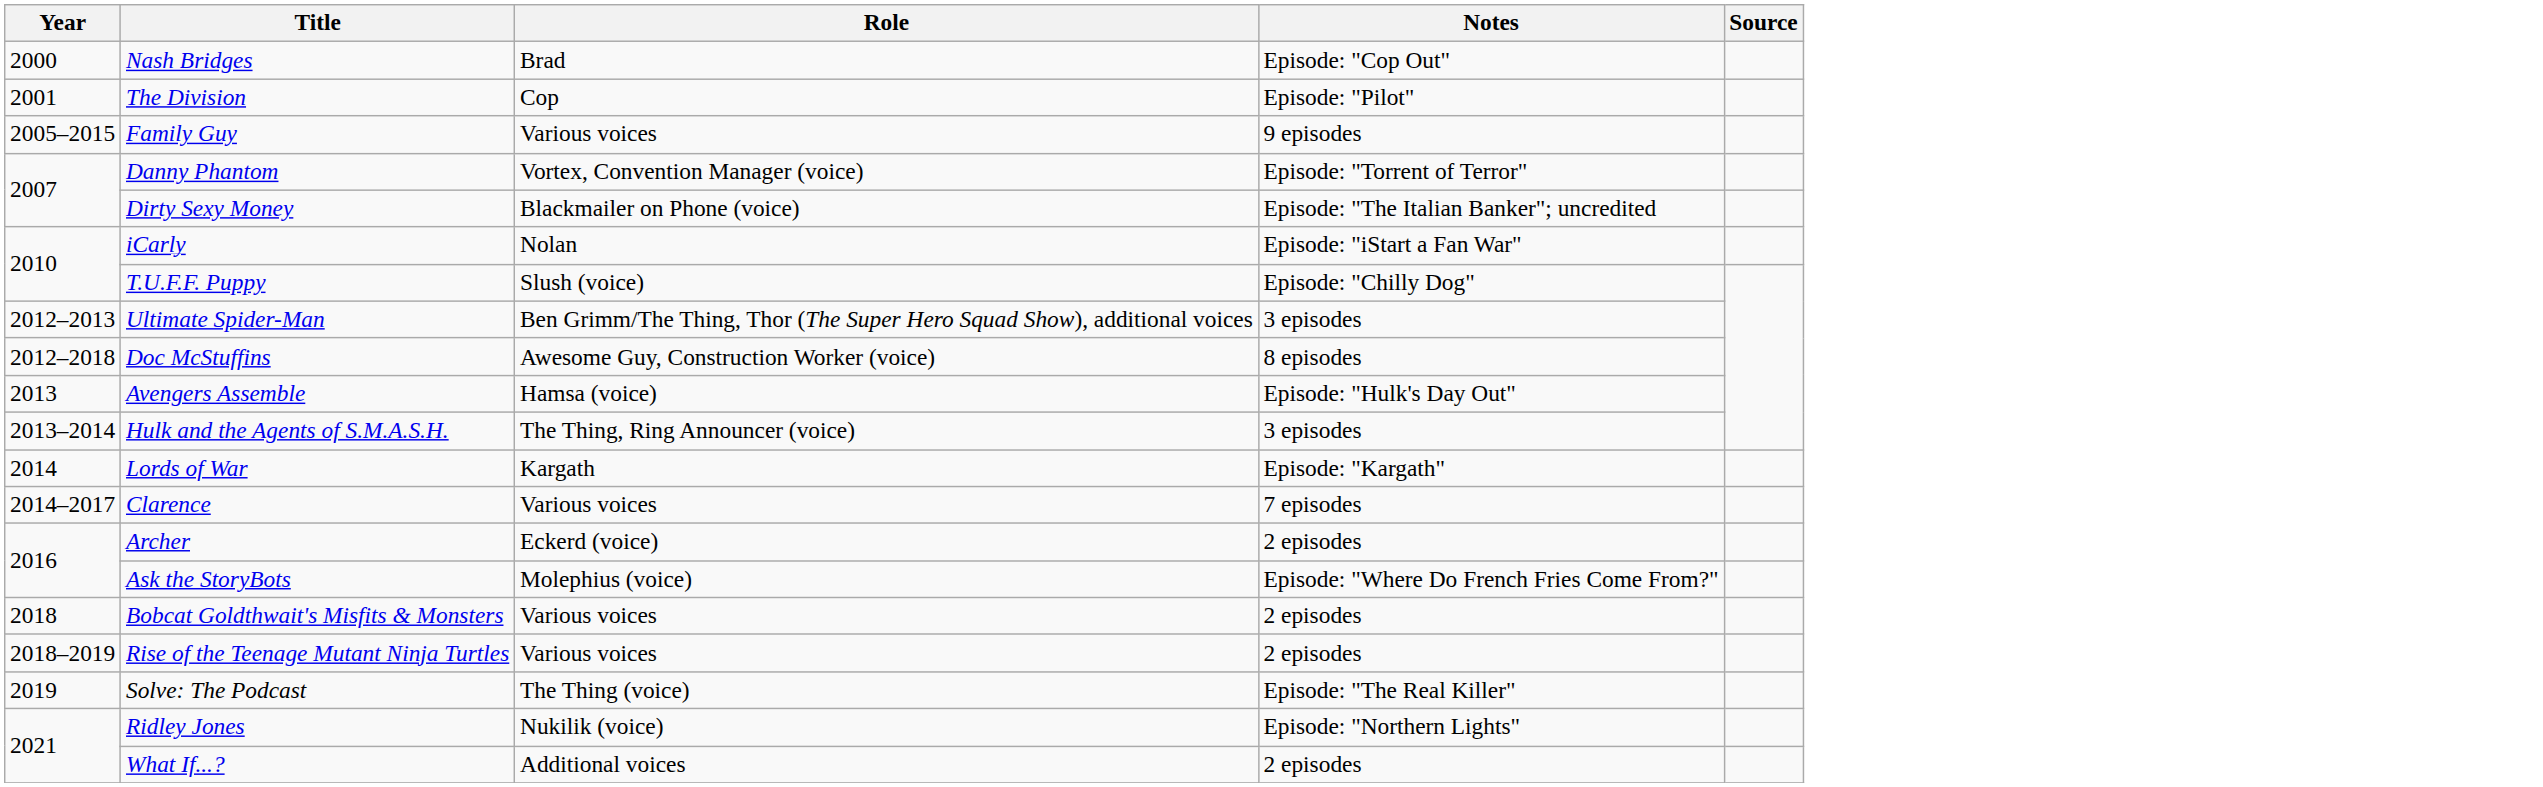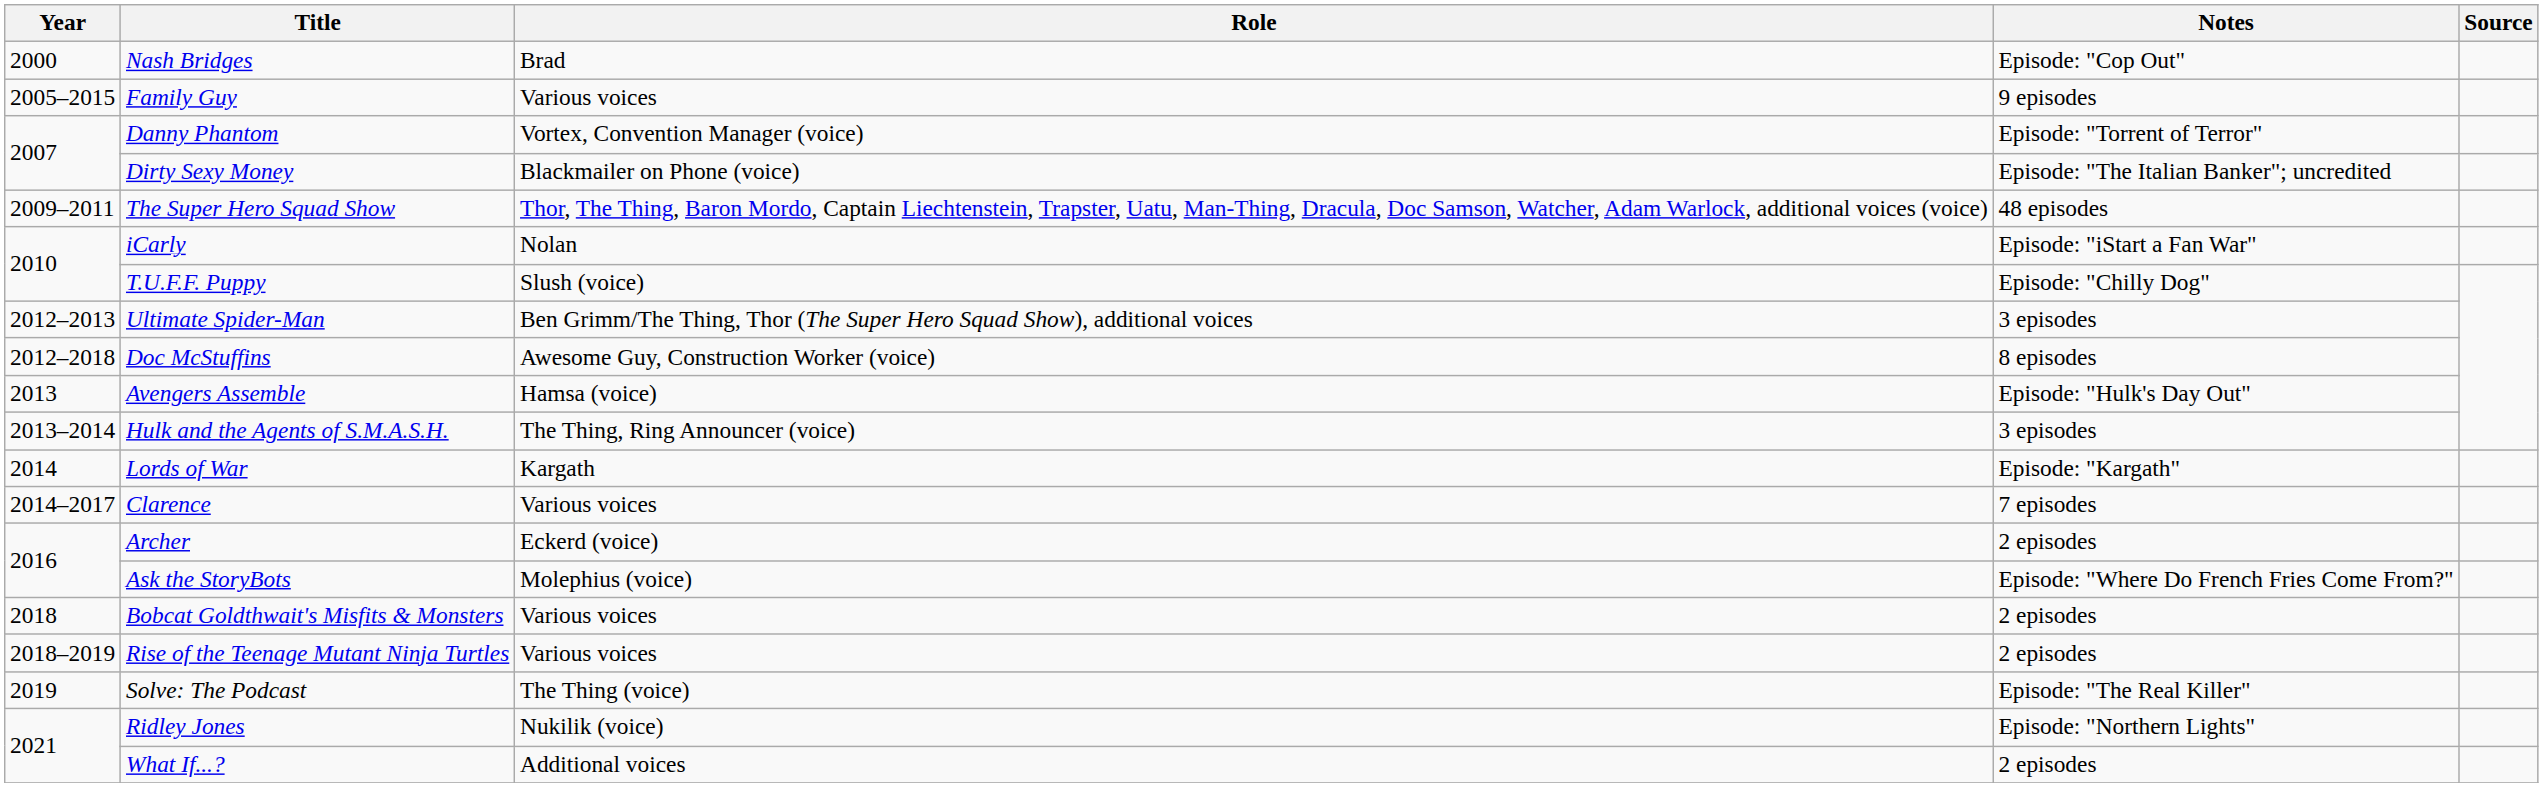 <table class="wikitable sortable">
 <tr>
 <th>Year</th>
 <th>Title</th>
 <th>Role</th>
 <th>Notes</th>
 <th>Source</th>
 </tr>
 <tr>
 <td>2000</td>
 <td><em><a href='#'>Nash Bridges</a></em></td>
 <td>Brad</td>
 <td>Episode: "Cop Out"</td>
-<td></td>
-</tr>
-<tr>
-<td>2001</td>
-<td><em><a href='#'>The Division</a></em></td>
-<td>Cop</td>
-<td>Episode: "Pilot"</td>
 <td></td>
 </tr>
 <tr>
 <td>2005–2015</td>
 <td><em><a href='#'>Family Guy</a></em></td>
 <td>Various voices</td>
 <td>9 episodes</td>
 <td></td>
 </tr>
 <tr>
 <td rowspan="2">2007</td>
 <td><em><a href='#'>Danny Phantom</a></em></td>
 <td>Vortex, Convention Manager (voice)</td>
 <td>Episode: "Torrent of Terror"</td>
 <td></td>
 </tr>
 <tr>
 <td><em><a href='#'>Dirty Sexy Money</a></em></td>
 <td>Blackmailer on Phone (voice)</td>
 <td>Episode: "The Italian Banker"; uncredited</td>
+<td></td>
+</tr>
+<tr>
+<td>2009–2011</td>
+<td><em><a href='#'>The Super Hero Squad Show</a></em></td>
+<td><a href='#'>Thor</a>, <a href='#'>The Thing</a>, <a href='#'>Baron Mordo</a>, Captain <a href='#'>Liechtenstein</a>, <a href='#'>Trapster</a>, <a href='#'>Uatu</a>, <a href='#'>Man-Thing</a>, <a href='#'>Dracula</a>, <a href='#'>Doc Samson</a>, <a href='#'>Watcher</a>, <a href='#'>Adam Warlock</a>, additional voices (voice)</td>
+<td>48 episodes</td>
 <td></td>
 </tr>
 <tr>
 <td rowspan="2">2010</td>
 <td><em><a href='#'>iCarly</a></em></td>
 <td>Nolan</td>
 <td>Episode: "iStart a Fan War"</td>
 <td></td>
 </tr>
 <tr>
 <td><em><a href='#'>T.U.F.F. Puppy</a></em></td>
 <td>Slush (voice)</td>
 <td>Episode: "Chilly Dog"</td>
 <td rowspan="5"></td>
 </tr>
 <tr>
 <td>2012–2013</td>
 <td><em><a href='#'>Ultimate Spider-Man</a></em></td>
 <td>Ben Grimm/The Thing, Thor (<em>The Super Hero Squad Show</em>), additional voices</td>
 <td>3 episodes</td>
 </tr>
 <tr>
 <td>2012–2018</td>
 <td><em><a href='#'>Doc McStuffins</a></em></td>
 <td>Awesome Guy, Construction Worker (voice)</td>
 <td>8 episodes</td>
 </tr>
 <tr>
 <td>2013</td>
 <td><em><a href='#'>Avengers Assemble</a></em></td>
 <td>Hamsa (voice)</td>
 <td>Episode: "Hulk's Day Out"</td>
 </tr>
 <tr>
 <td>2013–2014</td>
 <td><em><a href='#'>Hulk and the Agents of S.M.A.S.H.</a></em></td>
 <td>The Thing, Ring Announcer (voice)</td>
 <td>3 episodes</td>
 </tr>
 <tr>
 <td>2014</td>
 <td><em><a href='#'>Lords of War</a></em></td>
 <td>Kargath</td>
 <td>Episode: "Kargath"</td>
 <td></td>
 </tr>
 <tr>
 <td>2014–2017</td>
 <td><em><a href='#'>Clarence</a></em></td>
 <td>Various voices</td>
 <td>7 episodes</td>
 <td></td>
 </tr>
 <tr>
 <td rowspan="2">2016</td>
 <td><em><a href='#'>Archer</a></em></td>
 <td>Eckerd (voice)</td>
 <td>2 episodes</td>
 <td></td>
 </tr>
 <tr>
 <td><em><a href='#'>Ask the StoryBots</a></em></td>
 <td>Molephius (voice)</td>
 <td>Episode: "Where Do French Fries Come From?"</td>
 <td></td>
 </tr>
 <tr>
 <td>2018</td>
 <td><em><a href='#'>Bobcat Goldthwait's Misfits & Monsters</a></em></td>
 <td>Various voices</td>
 <td>2 episodes</td>
 <td></td>
 </tr>
 <tr>
 <td>2018–2019</td>
 <td><em><a href='#'>Rise of the Teenage Mutant Ninja Turtles</a></em></td>
 <td>Various voices</td>
 <td>2 episodes</td>
 <td></td>
 </tr>
 <tr>
 <td>2019</td>
 <td><em>Solve: The Podcast</em></td>
 <td>The Thing (voice)</td>
 <td>Episode: "The Real Killer"</td>
 <td></td>
 </tr>
 <tr>
 <td rowspan="2">2021</td>
 <td><em><a href='#'>Ridley Jones</a></em></td>
 <td>Nukilik (voice)</td>
 <td>Episode: "Northern Lights"</td>
 <td></td>
 </tr>
 <tr>
 <td><em><a href='#'>What If...?</a></em></td>
 <td>Additional voices</td>
 <td>2 episodes</td>
 <td></td>
 </tr>
 </table>
